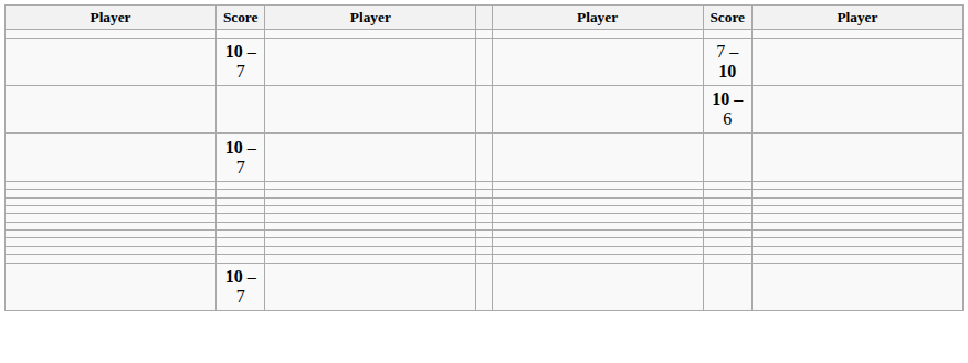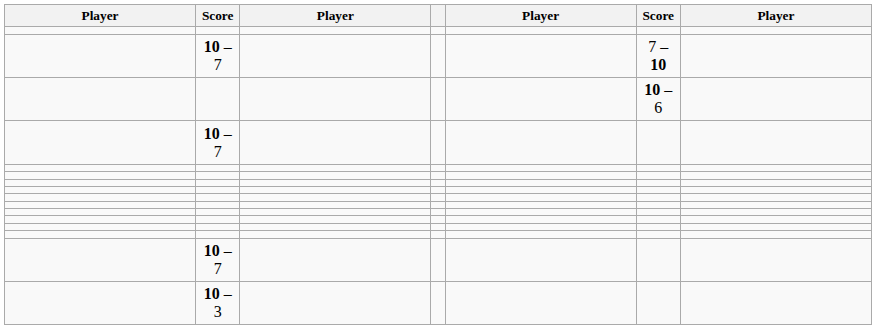 <table class="wikitable">
 <tr style="font-size:10pt;font-weight:bold">
 <th width=230>Player</th>
 <th width=40>Score</th>
 <th width=230>Player</th>
 <th width=10></th>
 <th width=230>Player</th>
 <th width=40>Score</th>
 <th width=230>Player</th>
 </tr>
 <tr>
 <td></td>
 <td align=center></td>
 <td></td>
 <td></td>
 <td></td>
 <td align=center></td>
 <td></td>
 </tr>
 <tr>
 <td></td>
 <td align=center><strong>10</strong> – 7</td>
 <td></td>
 <td></td>
 <td></td>
 <td align=center>7 – <strong>10</strong></td>
 <td></td>
 </tr>
 <tr>
 <td></td>
 <td align=center></td>
 <td></td>
 <td></td>
 <td></td>
 <td align=center><strong>10</strong> – 6</td>
 <td></td>
 </tr>
 <tr>
 <td></td>
 <td align=center><strong>10</strong> – 7</td>
 <td></td>
 <td></td>
 <td></td>
 <td align=center></td>
 <td></td>
 </tr>
 <tr>
 <td></td>
 <td align=center></td>
 <td></td>
 <td></td>
 <td></td>
 <td align=center></td>
 <td></td>
 </tr>
 <tr>
 <td></td>
 <td align=center></td>
 <td></td>
 <td></td>
 <td></td>
 <td align=center></td>
 <td></td>
 </tr>
 <tr>
 <td></td>
 <td align=center></td>
 <td></td>
 <td></td>
 <td></td>
 <td align=center></td>
 <td></td>
 </tr>
 <tr>
 <td></td>
 <td align=center></td>
 <td></td>
 <td></td>
 <td></td>
 <td align=center></td>
 <td></td>
 </tr>
 <tr>
 <td></td>
 <td align=center></td>
 <td></td>
 <td></td>
 <td></td>
 <td align=center></td>
 <td></td>
 </tr>
 <tr>
 <td></td>
 <td align=center></td>
 <td></td>
 <td></td>
 <td></td>
 <td align=center></td>
 <td></td>
 </tr>
 <tr>
 <td></td>
 <td align=center></td>
 <td></td>
 <td></td>
 <td></td>
 <td align=center></td>
 <td></td>
 </tr>
 <tr>
 <td></td>
 <td align=center></td>
 <td></td>
 <td></td>
 <td></td>
 <td align=center></td>
 <td></td>
 </tr>
 <tr>
 <td></td>
 <td align=center></td>
 <td></td>
 <td></td>
 <td></td>
 <td align=center></td>
 <td></td>
 </tr>
 <tr>
 <td></td>
 <td align=center></td>
 <td></td>
 <td></td>
 <td></td>
 <td align=center></td>
 <td></td>
 </tr>
 <tr>
 <td></td>
 <td align=center><strong>10</strong> – 7</td>
 <td></td>
 <td></td>
 <td></td>
 <td align=center></td>
 <td></td>
 </tr>
 <tr>
+<td></td>
+<td align=center><strong>10</strong> – 3</td>
+<td></td>
+<td></td>
+<td></td>
+<td align=center></td>
+<td></td>
+</tr>
+<tr>
 </tr>
 </table>
